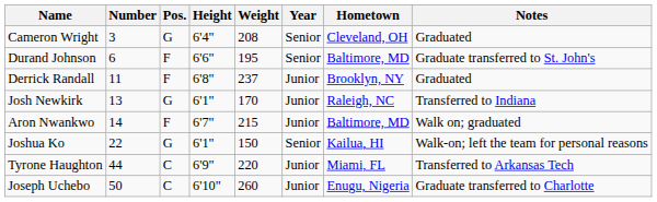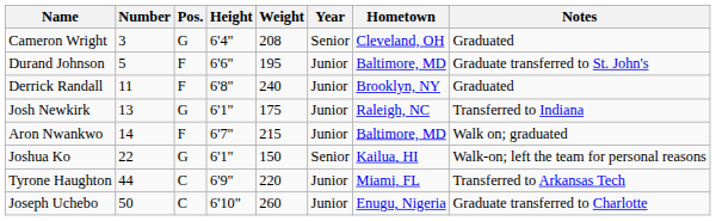 <table class="wikitable sortable" border="1">
 <tr>
 <th>Name</th>
 <th>Number</th>
 <th>Pos.</th>
 <th>Height</th>
 <th>Weight</th>
 <th>Year</th>
 <th>Hometown</th>
 <th class="unsortable">Notes</th>
 </tr>
 <tr>
 <td>Cameron Wright</td>
 <td>3</td>
 <td>G</td>
 <td>6'4"</td>
 <td>208</td>
 <td> Senior</td>
 <td><a href='#'>Cleveland, OH</a></td>
 <td>Graduated</td>
 </tr>
 <tr>
 <td>Durand Johnson</td>
-<td>6</td>
+<td>5</td>
 <td>F</td>
 <td>6'6"</td>
 <td>195</td>
-<td> Senior</td>
+<td> Junior</td>
 <td><a href='#'>Baltimore, MD</a></td>
 <td>Graduate transferred to <a href='#'>St. John's</a></td>
 </tr>
 <tr>
 <td>Derrick Randall</td>
 <td>11</td>
 <td>F</td>
 <td>6'8"</td>
-<td>237</td>
+<td>240</td>
 <td>Junior</td>
 <td><a href='#'>Brooklyn, NY</a></td>
 <td>Graduated</td>
 </tr>
 <tr>
 <td>Josh Newkirk</td>
 <td>13</td>
 <td>G</td>
 <td>6'1"</td>
-<td>170</td>
+<td>175</td>
 <td>Junior</td>
 <td><a href='#'>Raleigh, NC</a></td>
 <td>Transferred to <a href='#'>Indiana</a></td>
 </tr>
 <tr>
 <td>Aron Nwankwo</td>
 <td>14</td>
 <td>F</td>
 <td>6'7"</td>
 <td>215</td>
 <td>Junior</td>
 <td><a href='#'>Baltimore, MD</a></td>
 <td>Walk on; graduated</td>
 </tr>
 <tr>
 <td>Joshua Ko</td>
 <td>22</td>
 <td>G</td>
 <td>6'1"</td>
 <td>150</td>
 <td>Senior</td>
 <td><a href='#'>Kailua, HI</a></td>
 <td>Walk-on; left the team for personal reasons</td>
 </tr>
 <tr>
 <td>Tyrone Haughton</td>
 <td>44</td>
 <td>C</td>
 <td>6'9"</td>
 <td>220</td>
 <td>Junior</td>
 <td><a href='#'>Miami, FL</a></td>
 <td>Transferred to <a href='#'>Arkansas Tech</a></td>
 </tr>
 <tr>
 <td>Joseph Uchebo</td>
 <td>50</td>
 <td>C</td>
 <td>6'10"</td>
 <td>260</td>
 <td>Junior</td>
 <td><a href='#'>Enugu, Nigeria</a></td>
 <td>Graduate transferred to <a href='#'>Charlotte</a></td>
 </tr>
 </table>
